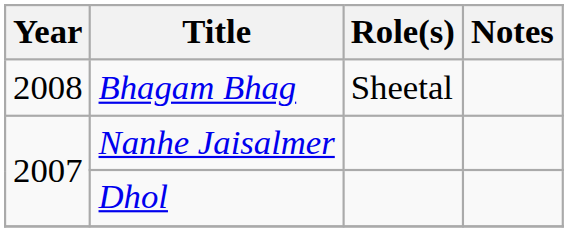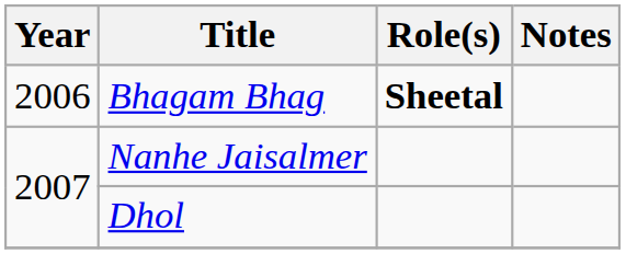 <table class="wikitable sortable">
 <tr>
 <th>Year</th>
 <th>Title</th>
 <th>Role(s)</th>
 <th class="unsortable">Notes</th>
 </tr>
 <tr>
-<td>2008</td>
+<td>2006</td>
 <td><em><a href='#'>Bhagam Bhag</a></em></td>
-<td>Sheetal</td>
+<td><strong>Sheetal</strong></td>
 <td></td>
 </tr>
 <tr>
 <td rowspan=2>2007</td>
 <td><em><a href='#'>Nanhe Jaisalmer</a></em></td>
 <td></td>
 <td></td>
 </tr>
 <tr>
 <td><em><a href='#'>Dhol</a></em></td>
 <td></td>
 <td></td>
 </tr>
 <tr>
 </tr>
 </table>
